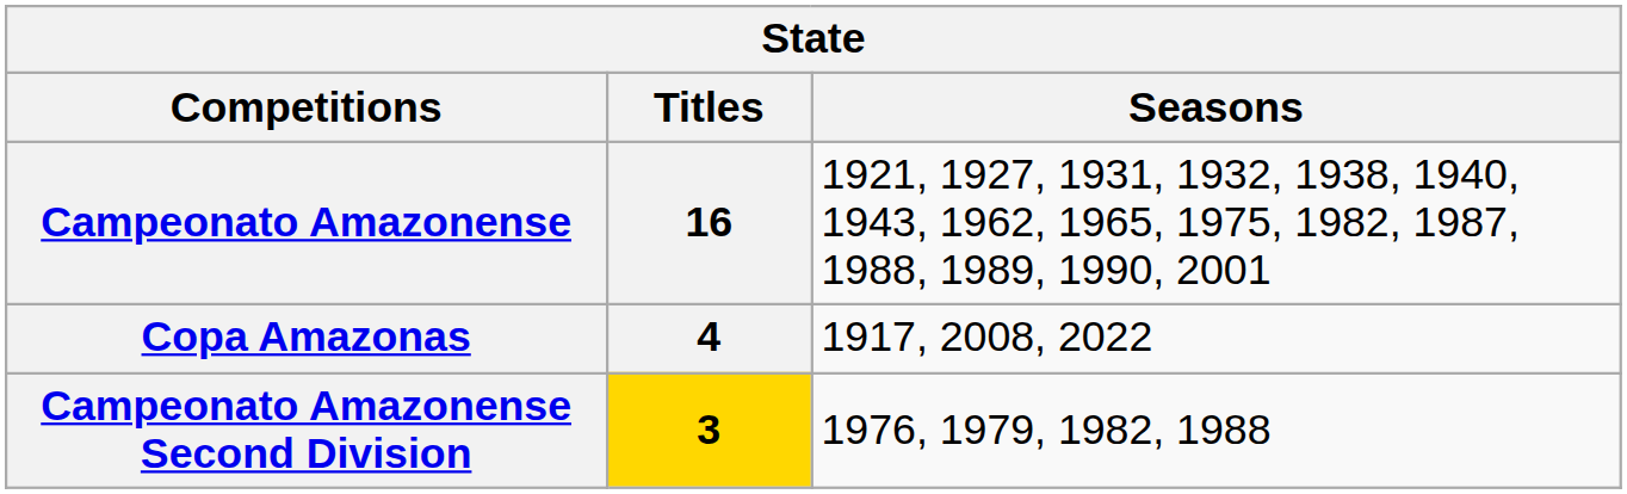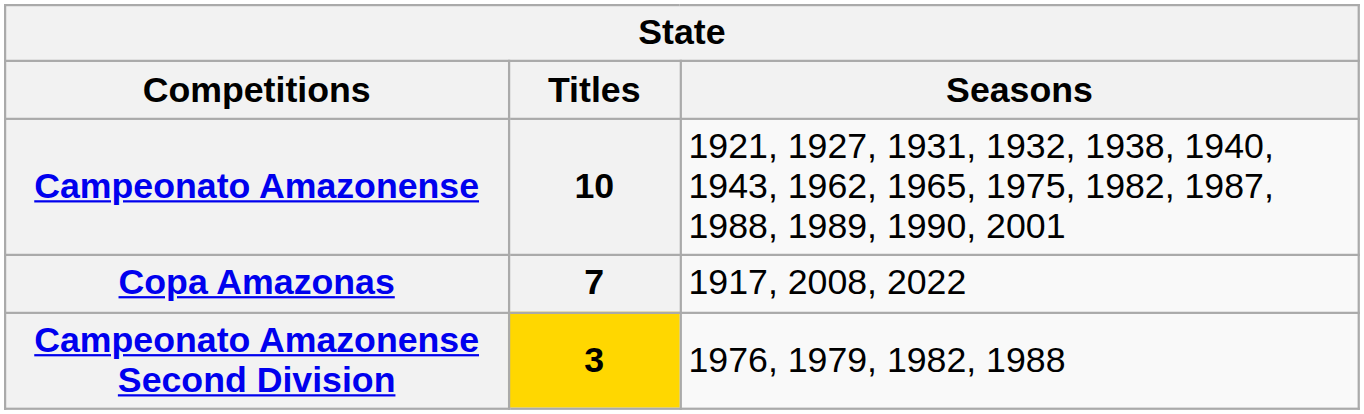 <table class="wikitable">
 <tr>
 <th colspan="3">State</th>
 </tr>
 <tr>
 <th style="width:260px">Competitions</th>
 <th style="width:80px">Titles</th>
 <th style="width:380px">Seasons</th>
 </tr>
 <tr>
 <th style="text-align:center"><a href='#'>Campeonato Amazonense</a></th>
-<th style="text-align:center"><strong>16</strong></th>
+<th style="text-align:center"><strong>10</strong></th>
 <td align="left">1921, 1927, 1931, 1932, 1938, 1940, 1943, 1962, 1965, 1975, 1982, 1987, 1988, 1989, 1990, 2001</td>
 </tr>
 <tr>
 <th style="text-align:center"><a href='#'>Copa Amazonas</a></th>
-<th style="text-align:center"><strong>4</strong></th>
+<th style="text-align:center"><strong>7</strong></th>
 <td align="left">1917, 2008, 2022</td>
 </tr>
 <tr>
 <th style="text-align:center"><a href='#'>Campeonato Amazonense Second Division</a></th>
 <td bgcolor="gold" style="text-align:center"><strong>3</strong></td>
 <td align="left">1976, 1979, 1982, 1988</td>
 </tr>
 </table>
